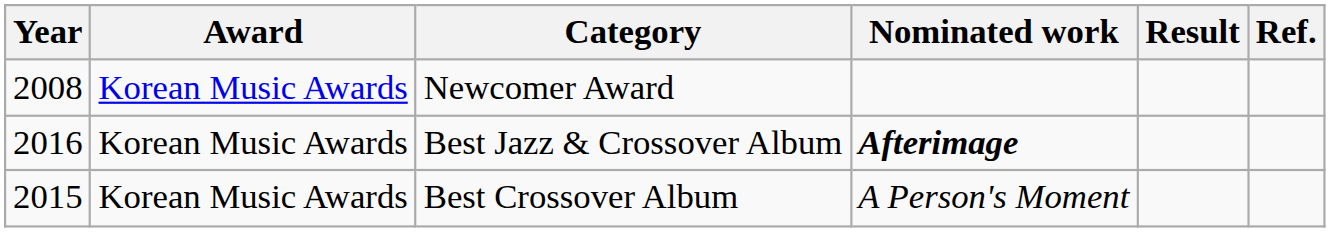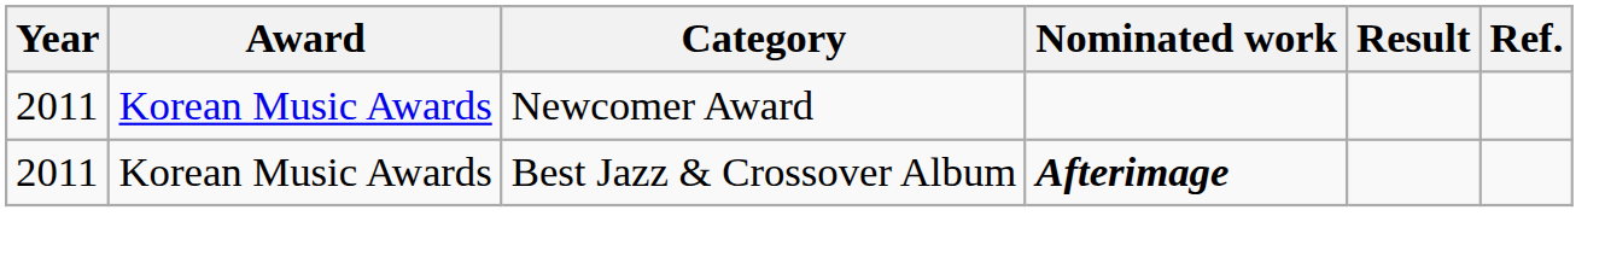 <table class="wikitable">
 <tr>
 <th>Year</th>
 <th>Award</th>
 <th>Category</th>
 <th>Nominated work</th>
 <th>Result</th>
 <th>Ref.</th>
 </tr>
 <tr>
-<td>2008</td>
+<td>2011</td>
 <td><a href='#'>Korean Music Awards</a></td>
 <td>Newcomer Award</td>
 <td></td>
 <td></td>
 <td></td>
 </tr>
 <tr>
-<td>2016</td>
+<td>2011</td>
 <td>Korean Music Awards</td>
 <td>Best Jazz & Crossover Album</td>
 <td><strong><em>Afterimage</em></strong></td>
 <td></td>
 <td></td>
 </tr>
-<tr>
-<td>2015</td>
-<td>Korean Music Awards</td>
-<td>Best Crossover Album</td>
-<td><em>A Person's Moment</em></td>
-<td></td>
-<td></td>
-</tr>
 </table>
